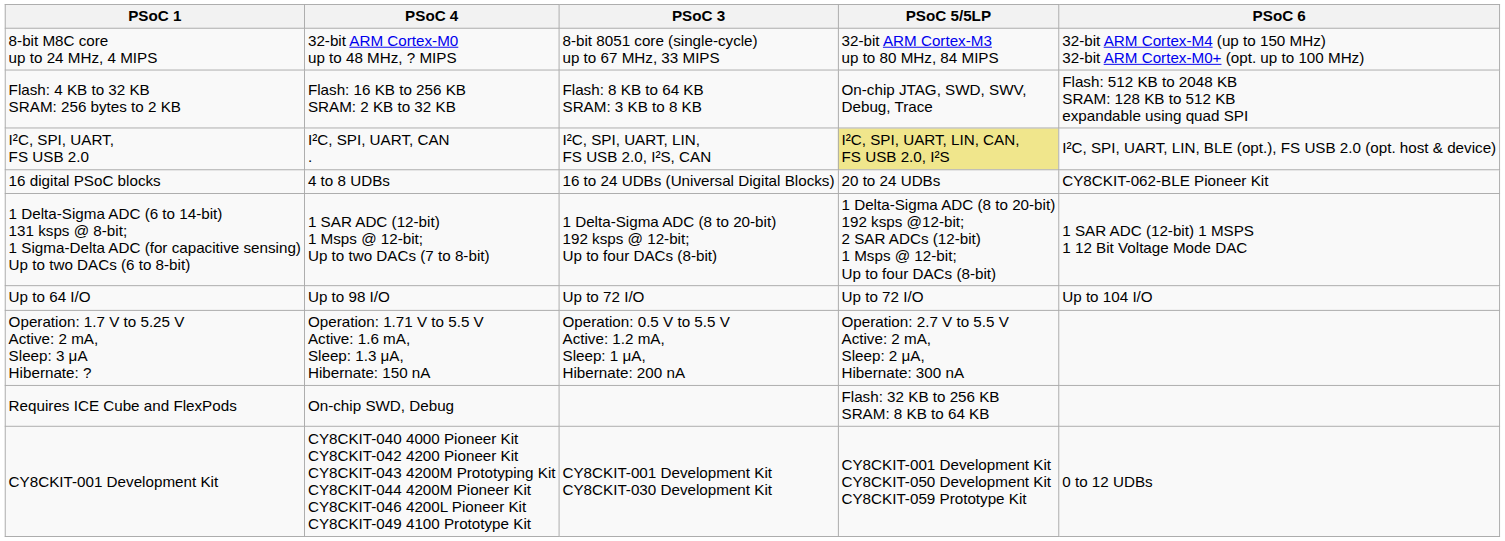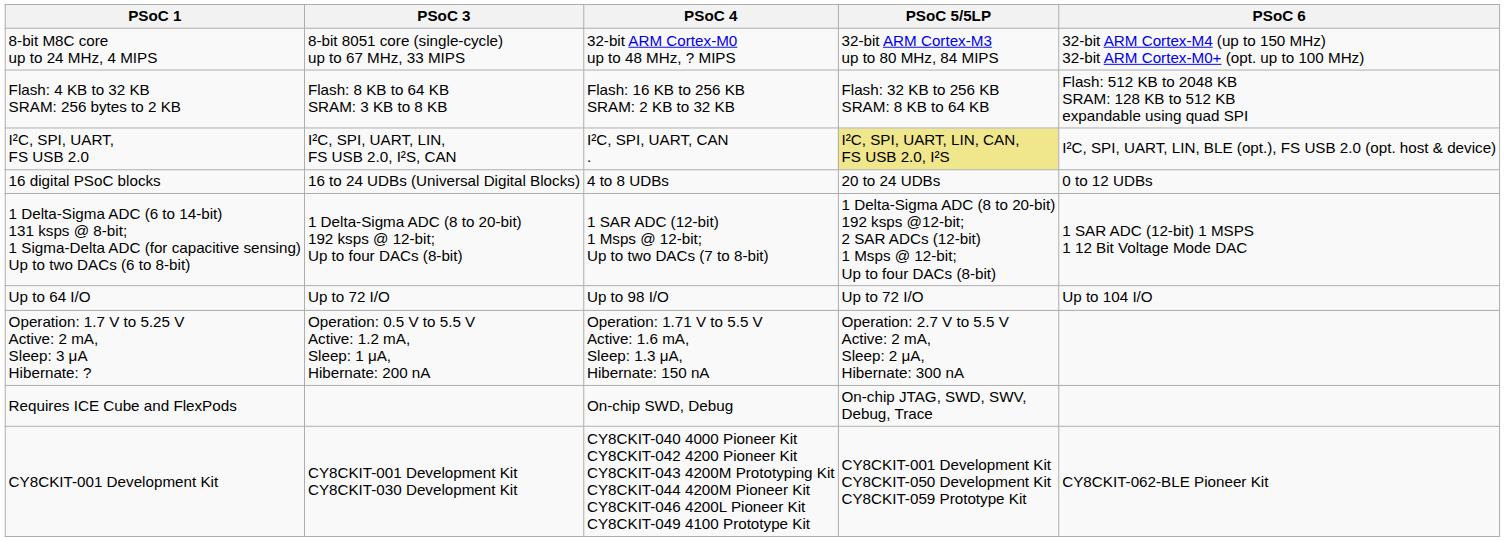 <table class="wikitable" style="margin:1em auto;">
 <tr>
 <th scope="col">PSoC 1</th>
+<th scope="col">PSoC 3</th>
 <th scope="col">PSoC 4</th>
-<th scope="col">PSoC 3</th>
 <th scope="col">PSoC 5/5LP</th>
 <th scope="col">PSoC 6</th>
 </tr>
 <tr>
 <td>8-bit M8C core<br> up to 24 MHz, 4 MIPS</td>
+<td>8-bit 8051 core (single-cycle)<br> up to 67 MHz, 33 MIPS</td>
 <td>32-bit <a href='#'>ARM Cortex-M0</a><br> up to 48 MHz, ? MIPS</td>
-<td>8-bit 8051 core (single-cycle)<br> up to 67 MHz, 33 MIPS</td>
 <td>32-bit <a href='#'>ARM Cortex-M3</a><br> up to 80 MHz, 84 MIPS</td>
 <td>32-bit <a href='#'>ARM Cortex-M4</a> (up to 150 MHz)<br>32-bit <a href='#'>ARM Cortex-M0+</a> (opt. up to 100 MHz)</td>
 </tr>
 <tr>
 <td>Flash: 4 KB to 32 KB<br> SRAM: 256 bytes to 2 KB</td>
+<td>Flash: 8 KB to 64 KB<br> SRAM: 3 KB to 8 KB</td>
 <td>Flash: 16 KB to 256 KB<br> SRAM: 2 KB to 32 KB</td>
-<td>Flash: 8 KB to 64 KB<br> SRAM: 3 KB to 8 KB</td>
-<td>On-chip JTAG, SWD, SWV,<br> Debug, Trace</td>
+<td>Flash: 32 KB to 256 KB<br> SRAM: 8 KB to 64 KB</td>
 <td>Flash: 512 KB to 2048 KB<br> SRAM: 128 KB to 512 KB<br>expandable using quad SPI</td>
 </tr>
 <tr>
 <td>I²C, SPI, UART,<br> FS USB 2.0</td>
+<td>I²C, SPI, UART, LIN,<br> FS USB 2.0, I²S, CAN</td>
 <td>I²C, SPI, UART, CAN<br>.</td>
-<td>I²C, SPI, UART, LIN,<br> FS USB 2.0, I²S, CAN</td>
 <td style="background: khaki;">I²C, SPI, UART, LIN, CAN,<br>FS USB 2.0, I²S</td>
 <td>I²C, SPI, UART, LIN, BLE (opt.), FS USB 2.0 (opt. host & device)</td>
 </tr>
 <tr>
 <td>16 digital PSoC blocks</td>
+<td>16 to 24 UDBs (Universal Digital Blocks)</td>
 <td>4 to 8 UDBs</td>
-<td>16 to 24 UDBs (Universal Digital Blocks)</td>
 <td>20 to 24 UDBs</td>
-<td>CY8CKIT-062-BLE Pioneer Kit</td>
+<td>0 to 12 UDBs</td>
 </tr>
 <tr>
 <td>1 Delta-Sigma ADC (6 to 14-bit)<br>131 ksps @ 8-bit;<br>1 Sigma-Delta ADC (for capacitive sensing)<br>Up to two DACs (6 to 8-bit)</td>
+<td>1 Delta-Sigma ADC (8 to 20-bit)<br>192 ksps @ 12-bit;<br>Up to four DACs (8-bit)</td>
 <td>1 SAR ADC (12-bit)<br>1 Msps @ 12-bit;<br>Up to two DACs (7 to 8-bit)</td>
-<td>1 Delta-Sigma ADC (8 to 20-bit)<br>192 ksps @ 12-bit;<br>Up to four DACs (8-bit)</td>
 <td>1 Delta-Sigma ADC (8 to 20-bit)<br>192 ksps @12-bit;<br>2 SAR ADCs (12-bit)<br>1 Msps @ 12-bit;<br>Up to four DACs (8-bit)</td>
 <td>1 SAR ADC (12-bit) 1 MSPS<br>1 12 Bit Voltage Mode DAC</td>
 </tr>
 <tr>
 <td>Up to 64 I/O</td>
+<td>Up to 72 I/O</td>
 <td>Up to 98 I/O</td>
-<td>Up to 72 I/O</td>
 <td>Up to 72 I/O</td>
 <td>Up to 104 I/O</td>
 </tr>
 <tr>
 <td>Operation: 1.7 V to 5.25 V<br> Active: 2 mA,<br> Sleep: 3 μA<br> Hibernate: ?</td>
+<td>Operation: 0.5 V to 5.5 V<br> Active: 1.2 mA,<br> Sleep: 1 μA,<br> Hibernate: 200 nA</td>
 <td>Operation: 1.71 V to 5.5 V<br> Active: 1.6 mA,<br> Sleep: 1.3 μA,<br> Hibernate: 150 nA</td>
-<td>Operation: 0.5 V to 5.5 V<br> Active: 1.2 mA,<br> Sleep: 1 μA,<br> Hibernate: 200 nA</td>
 <td>Operation: 2.7 V to 5.5 V<br> Active: 2 mA,<br> Sleep: 2 μA,<br> Hibernate: 300 nA</td>
 <td></td>
 </tr>
 <tr>
 <td>Requires ICE Cube and FlexPods</td>
+<td></td>
 <td>On-chip SWD, Debug</td>
-<td></td>
-<td>Flash: 32 KB to 256 KB<br> SRAM: 8 KB to 64 KB</td>
+<td>On-chip JTAG, SWD, SWV,<br> Debug, Trace</td>
 <td></td>
 </tr>
 <tr>
 <td>CY8CKIT-001 Development Kit</td>
+<td>CY8CKIT-001 Development Kit<br> CY8CKIT-030 Development Kit</td>
 <td>CY8CKIT-040 4000 Pioneer Kit<br>CY8CKIT-042 4200 Pioneer Kit<br>CY8CKIT-043 4200M Prototyping Kit<br>CY8CKIT-044 4200M Pioneer Kit<br>CY8CKIT-046 4200L Pioneer Kit<br>CY8CKIT-049 4100 Prototype Kit</td>
-<td>CY8CKIT-001 Development Kit<br> CY8CKIT-030 Development Kit</td>
 <td>CY8CKIT-001 Development Kit<br> CY8CKIT-050 Development Kit<br> CY8CKIT-059 Prototype Kit</td>
-<td>0 to 12 UDBs</td>
+<td>CY8CKIT-062-BLE Pioneer Kit</td>
 </tr>
 </table>
